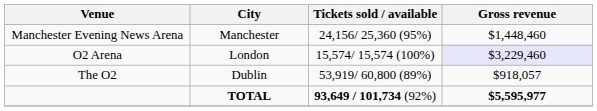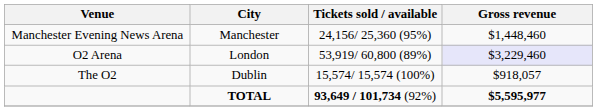 <table class="wikitable">
 <tr>
 <th width="225" rowspan="1">Venue</th>
 <th width="140" rowspan="1">City</th>
 <th width="160" rowspan="1">Tickets sold / available</th>
 <th width="180" rowspan="1">Gross revenue</th>
 </tr>
 <tr>
 <td align="center">Manchester Evening News Arena</td>
 <td align="center">Manchester</td>
 <td align="center">24,156/ 25,360 (95%)</td>
 <td align="center">$1,448,460</td>
 </tr>
 <tr>
 <td align="center">O2 Arena</td>
 <td align="center">London</td>
-<td align="center">15,574/ 15,574 (100%)</td>
+<td align="center">53,919/ 60,800 (89%)</td>
 <td align="center" style="background: lavender;">$3,229,460</td>
 </tr>
 <tr>
 <td align="center">The O2</td>
 <td align="center">Dublin</td>
-<td align="center">53,919/ 60,800 (89%)</td>
+<td align="center">15,574/ 15,574 (100%)</td>
 <td align="center">$918,057</td>
 </tr>
 <tr>
 <td align="center"></td>
 <td align="center"><strong>TOTAL</strong></td>
 <td align="center"><strong>93,649 / 101,734</strong> (92%)</td>
 <td align="center"><strong>$5,595,977</strong></td>
 </tr>
 <tr>
 </tr>
 </table>
